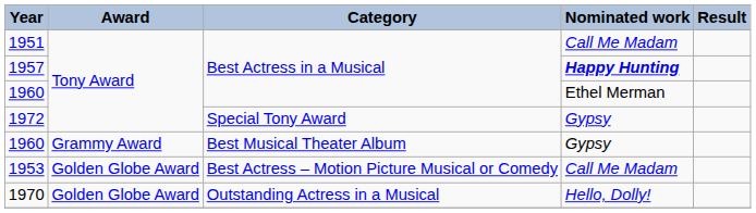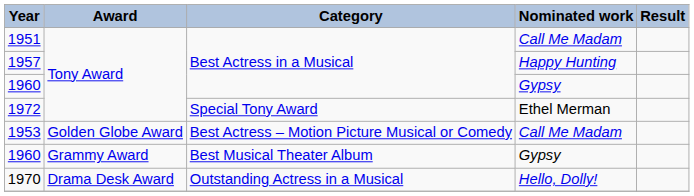 <table class="wikitable" style="background: #f9f9f9;">
 <tr>
 <th style="background:#B0C4DE">Year</th>
 <th style="background:#B0C4DE">Award</th>
 <th style="background:#B0C4DE">Category</th>
 <th style="background:#B0C4DE">Nominated work</th>
 <th style="background:#B0C4DE">Result</th>
 </tr>
 <tr>
 <td><a href='#'>1951</a></td>
 <td rowspan=4><a href='#'>Tony Award</a></td>
 <td rowspan=3><a href='#'>Best Actress in a Musical</a></td>
 <td><em><a href='#'>Call Me Madam</a></em></td>
 <td></td>
 </tr>
 <tr>
 <td><a href='#'>1957</a></td>
-<td><strong><em><a href='#'>Happy Hunting</a></em></strong></td>
+<td><em><a href='#'>Happy Hunting</a></em></td>
 <td></td>
 </tr>
 <tr>
 <td><a href='#'>1960</a></td>
-<td>Ethel Merman</td>
+<td><em><a href='#'>Gypsy</a></em></td>
 <td></td>
 </tr>
 <tr>
 <td><a href='#'>1972</a></td>
 <td><a href='#'>Special Tony Award</a></td>
-<td><em><a href='#'>Gypsy</a></em></td>
+<td>Ethel Merman</td>
+<td></td>
+</tr>
+<tr>
+<td><a href='#'>1953</a></td>
+<td><a href='#'>Golden Globe Award</a></td>
+<td><a href='#'>Best Actress – Motion Picture Musical or Comedy</a></td>
+<td><em><a href='#'>Call Me Madam</a></em></td>
 <td></td>
 </tr>
 <tr>
 <td><a href='#'>1960</a></td>
 <td><a href='#'>Grammy Award</a></td>
 <td><a href='#'>Best Musical Theater Album</a></td>
 <td><em>Gypsy</em></td>
 <td></td>
 </tr>
 <tr>
-<td><a href='#'>1953</a></td>
-<td><a href='#'>Golden Globe Award</a></td>
-<td><a href='#'>Best Actress – Motion Picture Musical or Comedy</a></td>
-<td><em><a href='#'>Call Me Madam</a></em></td>
-<td></td>
-</tr>
-<tr>
 <td>1970</td>
-<td><a href='#'>Golden Globe Award</a></td>
+<td><a href='#'>Drama Desk Award</a></td>
 <td><a href='#'>Outstanding Actress in a Musical</a></td>
 <td><em><a href='#'>Hello, Dolly!</a></em></td>
 <td></td>
 </tr>
 <tr>
 </tr>
 </table>
